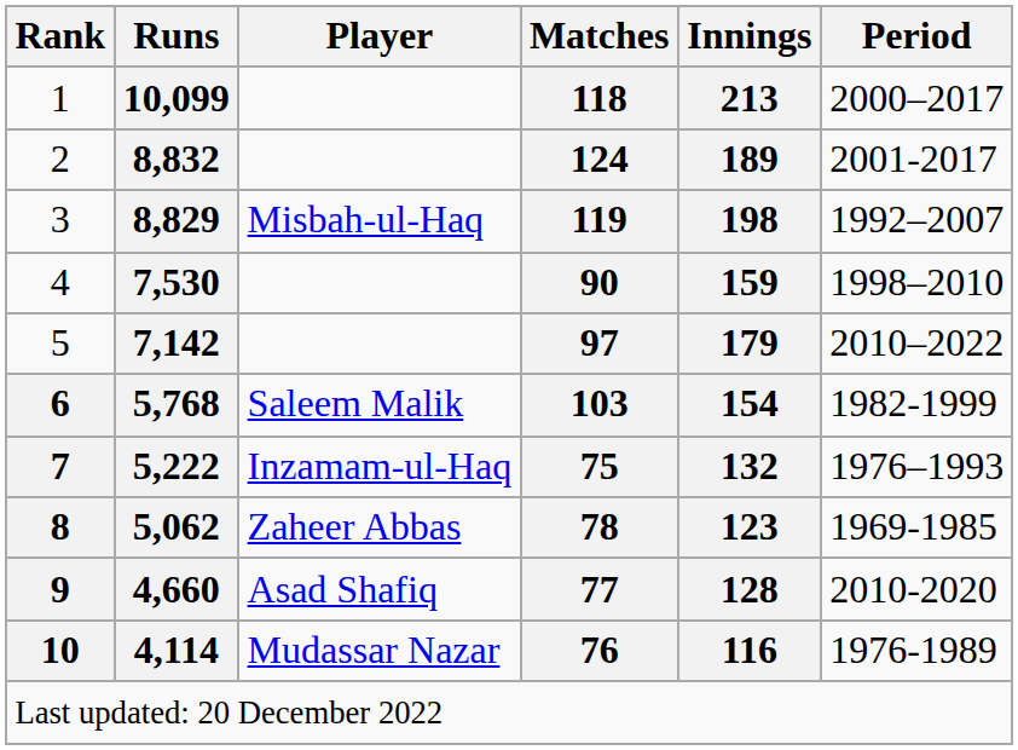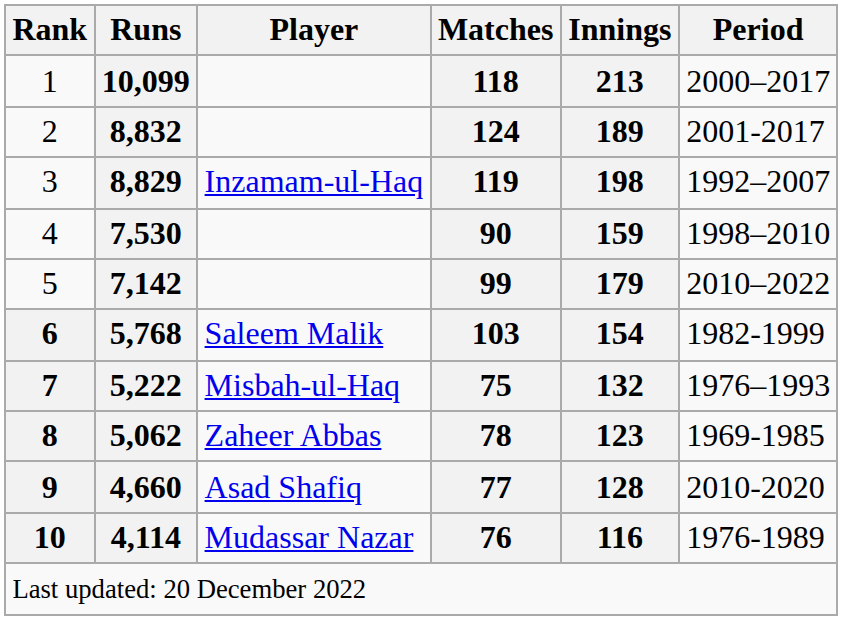 <table class="wikitable plainrowheaders sortable">
 <tr>
 <th scope="col">Rank</th>
 <th scope="col">Runs</th>
 <th scope="col">Player</th>
 <th scope="col">Matches</th>
 <th scope="col">Innings</th>
 <th scope="col">Period</th>
 </tr>
 <tr>
 <td align=center>1</td>
 <th scope="row" style="text-align:center;">10,099</th>
 <td></td>
 <th>118</th>
 <th>213</th>
 <td>2000–2017</td>
 </tr>
 <tr>
 <td align=center>2</td>
 <th scope="row" style="text-align:center;">8,832</th>
 <td></td>
 <th>124</th>
 <th>189</th>
 <td>2001-2017</td>
 </tr>
 <tr>
 <td align=center>3</td>
 <th scope="row" style="text-align:center;">8,829</th>
-<td><a href='#'>Misbah-ul-Haq</a></td>
+<td><a href='#'>Inzamam-ul-Haq</a></td>
 <th>119</th>
 <th>198</th>
 <td>1992–2007</td>
 </tr>
 <tr>
 <td align=center>4</td>
 <th scope="row" style="text-align:center;">7,530</th>
 <td></td>
 <th>90</th>
 <th>159</th>
 <td>1998–2010</td>
 </tr>
 <tr>
 <td align=center>5</td>
 <th scope="row" style="text-align:center;">7,142</th>
 <td></td>
-<th>97</th>
+<th>99</th>
 <th>179</th>
 <td>2010–2022</td>
 </tr>
 <tr>
 <th>6</th>
 <th>5,768</th>
 <td><a href='#'>Saleem Malik</a></td>
 <th>103</th>
 <th>154</th>
 <td>1982-1999</td>
 </tr>
 <tr>
 <th>7</th>
 <th>5,222</th>
-<td><a href='#'>Inzamam-ul-Haq</a></td>
+<td><a href='#'>Misbah-ul-Haq</a></td>
 <th>75</th>
 <th>132</th>
 <td>1976–1993</td>
 </tr>
 <tr>
 <th>8</th>
 <th>5,062</th>
 <td><a href='#'>Zaheer Abbas</a></td>
 <th>78</th>
 <th>123</th>
 <td>1969-1985</td>
 </tr>
 <tr>
 <th>9</th>
 <th>4,660</th>
 <td><a href='#'>Asad Shafiq</a></td>
 <th>77</th>
 <th>128</th>
 <td>2010-2020</td>
 </tr>
 <tr>
 <th>10</th>
 <th>4,114</th>
 <td><a href='#'>Mudassar Nazar</a></td>
 <th>76</th>
 <th>116</th>
 <td>1976-1989</td>
 </tr>
 <tr class="sortbottom">
 <td colspan="6"><small>Last updated: 20 December 2022</small></td>
 </tr>
 </table>
